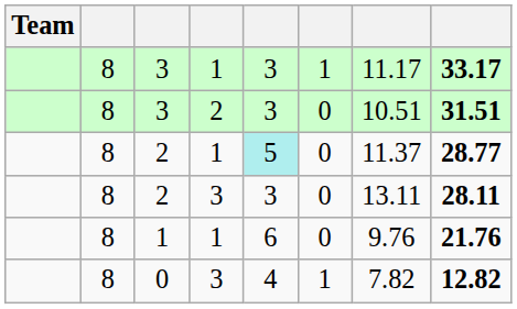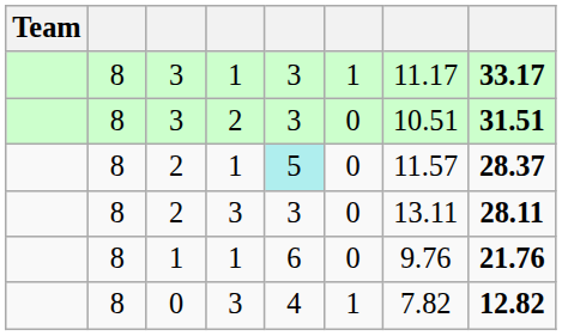 <table class="wikitable" style="text-align:center;">
 <tr>
 <th>Team</th>
 <th style="width:25px"></th>
 <th style="width:25px"></th>
 <th style="width:25px"></th>
 <th style="width:25px"></th>
 <th style="width:25px"></th>
 <th style="width:40px"></th>
 <th style="width:40px"></th>
 </tr>
 <tr style="background:#cfc">
 <td style="text-align:left;"></td>
 <td>8</td>
 <td>3</td>
 <td>1</td>
 <td>3</td>
 <td>1</td>
 <td>11.17</td>
 <td><strong>33.17</strong></td>
 </tr>
 <tr style="background:#cfc">
 <td style="text-align:left;"></td>
 <td>8</td>
 <td>3</td>
 <td>2</td>
 <td>3</td>
 <td>0</td>
 <td>10.51</td>
 <td><strong>31.51</strong></td>
 </tr>
 <tr>
 <td style="text-align:left;"></td>
 <td>8</td>
 <td>2</td>
 <td>1</td>
 <td style="background: paleturquoise;">5</td>
 <td>0</td>
-<td>11.37</td>
-<td><strong>28.77</strong></td>
+<td>11.57</td>
+<td><strong>28.37</strong></td>
 </tr>
 <tr>
 <td style="text-align:left;"></td>
 <td>8</td>
 <td>2</td>
 <td>3</td>
 <td>3</td>
 <td>0</td>
 <td>13.11</td>
 <td><strong>28.11</strong></td>
 </tr>
 <tr>
 <td style="text-align:left;"></td>
 <td>8</td>
 <td>1</td>
 <td>1</td>
 <td>6</td>
 <td>0</td>
 <td>9.76</td>
 <td><strong>21.76</strong></td>
 </tr>
 <tr>
 <td style="text-align:left;"></td>
 <td>8</td>
 <td>0</td>
 <td>3</td>
 <td>4</td>
 <td>1</td>
 <td>7.82</td>
 <td><strong>12.82</strong></td>
 </tr>
 </table>
